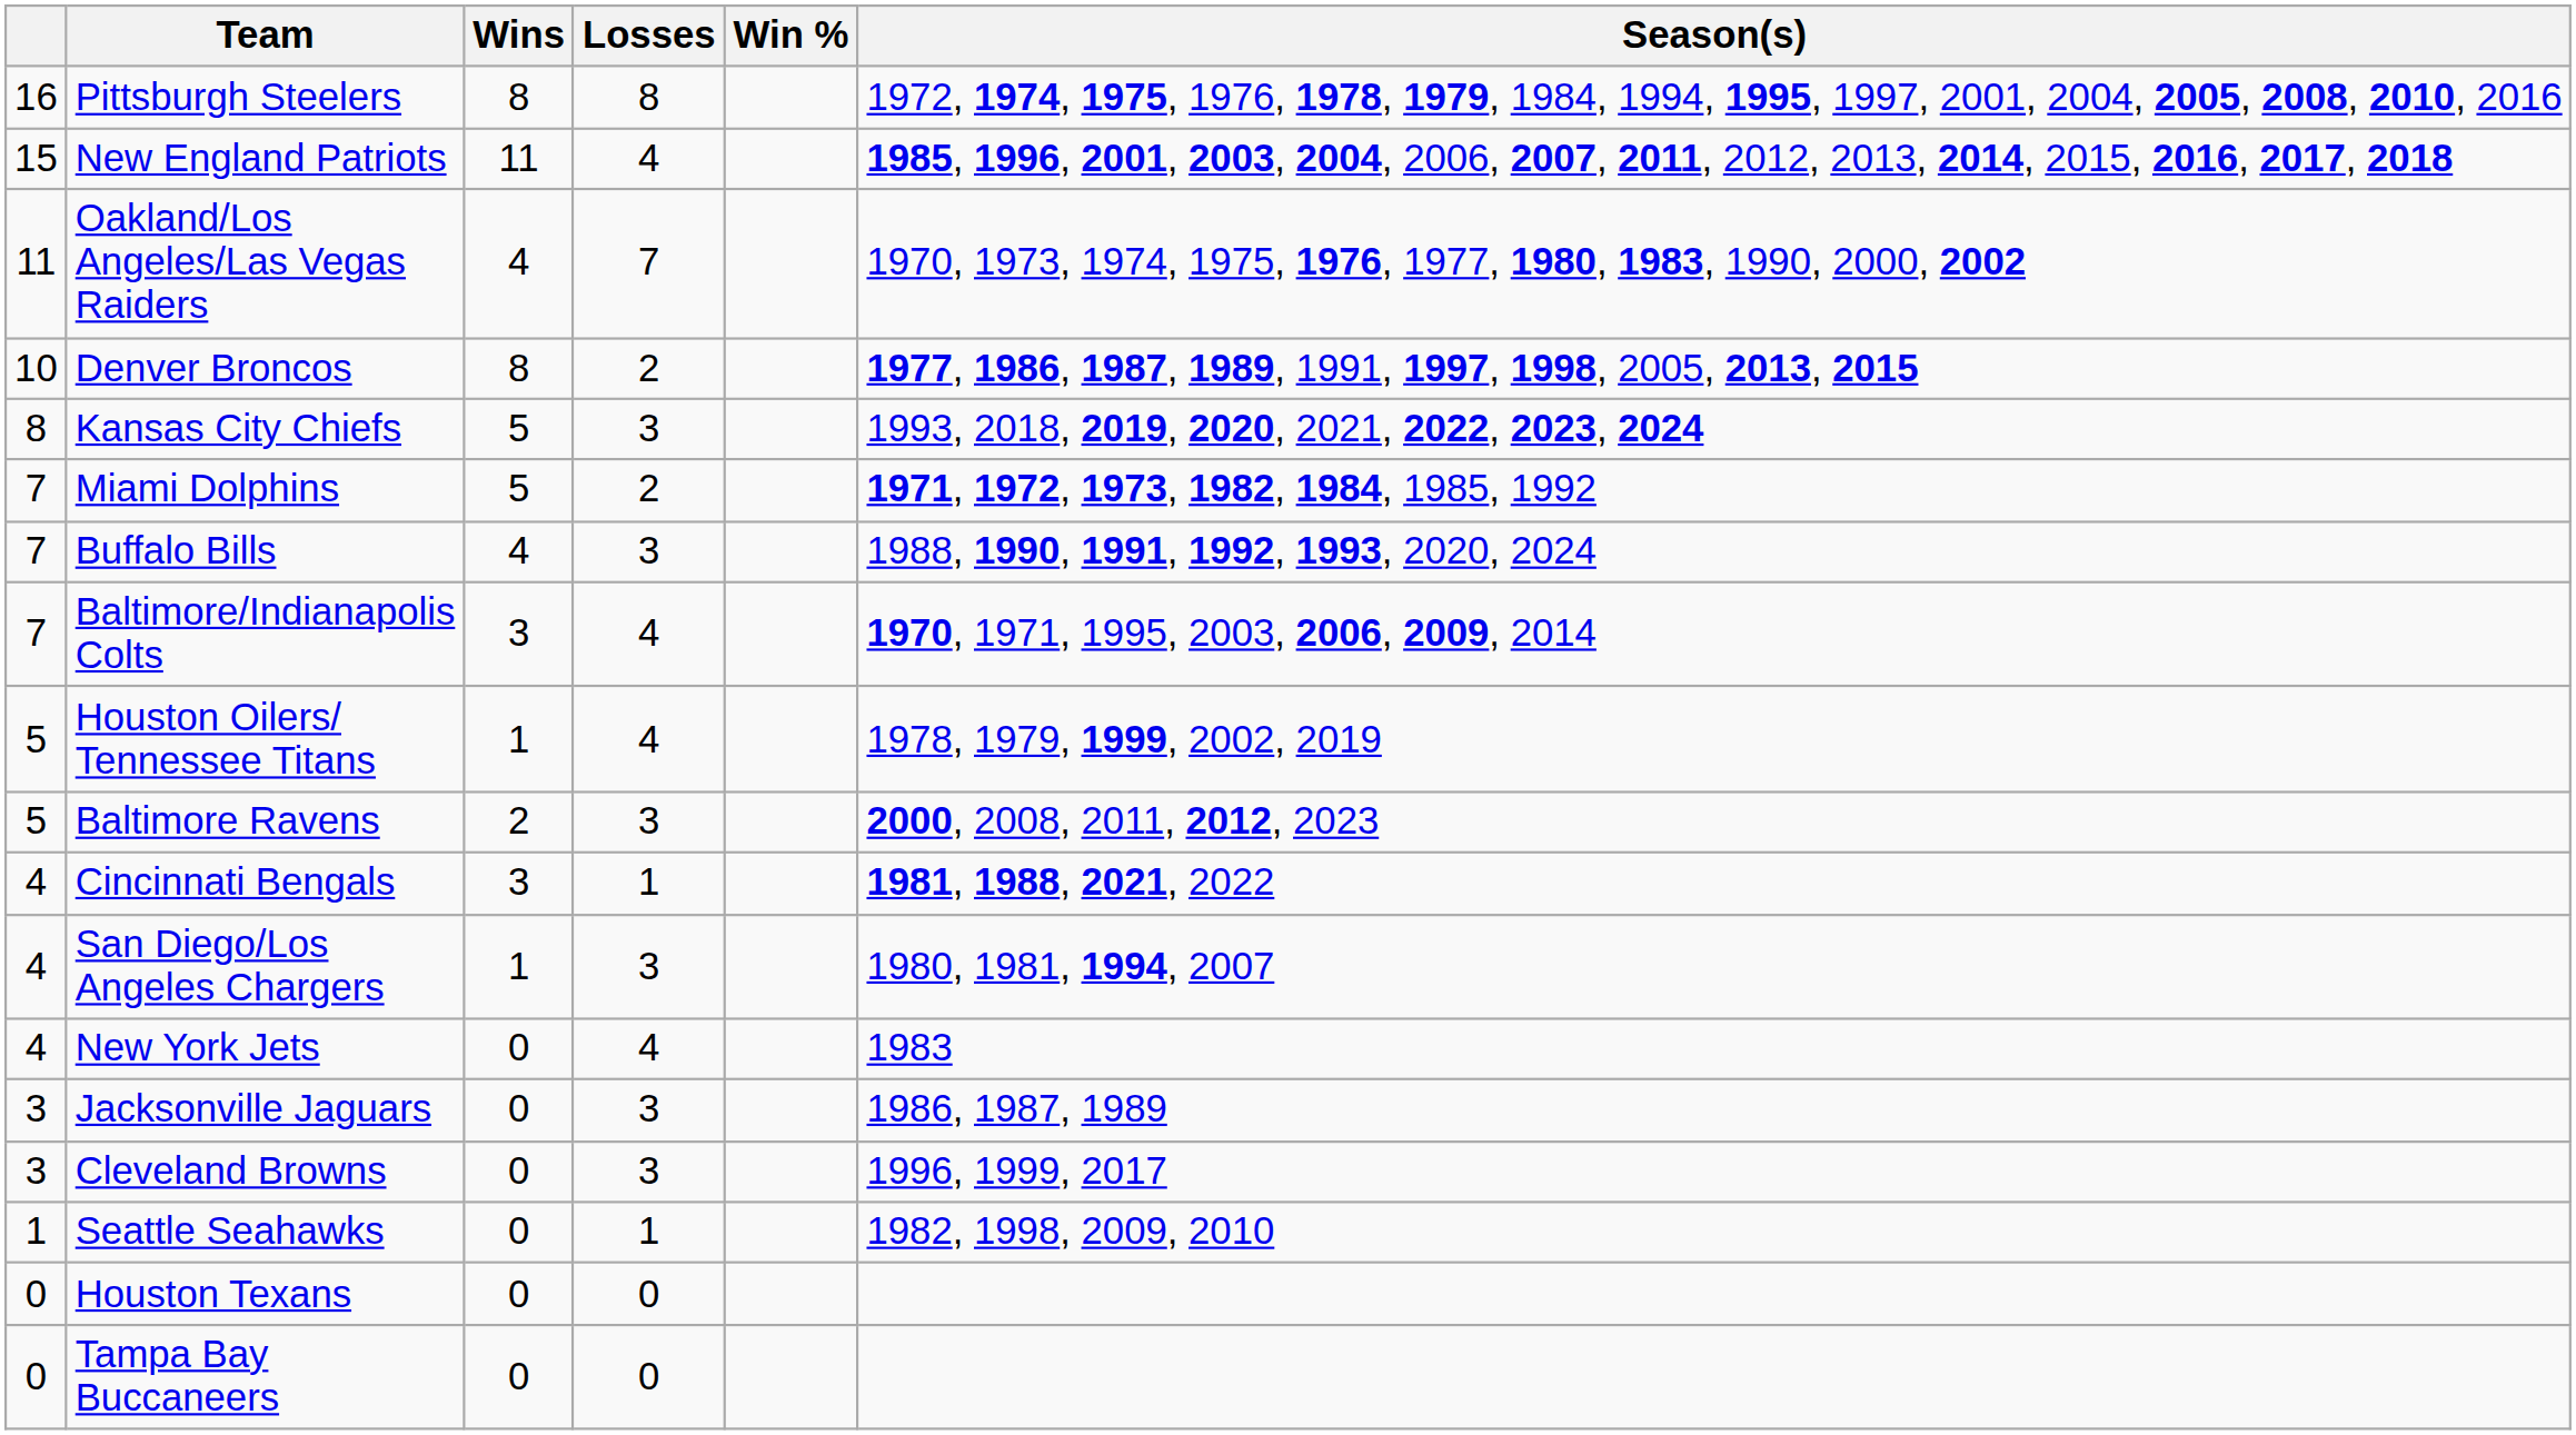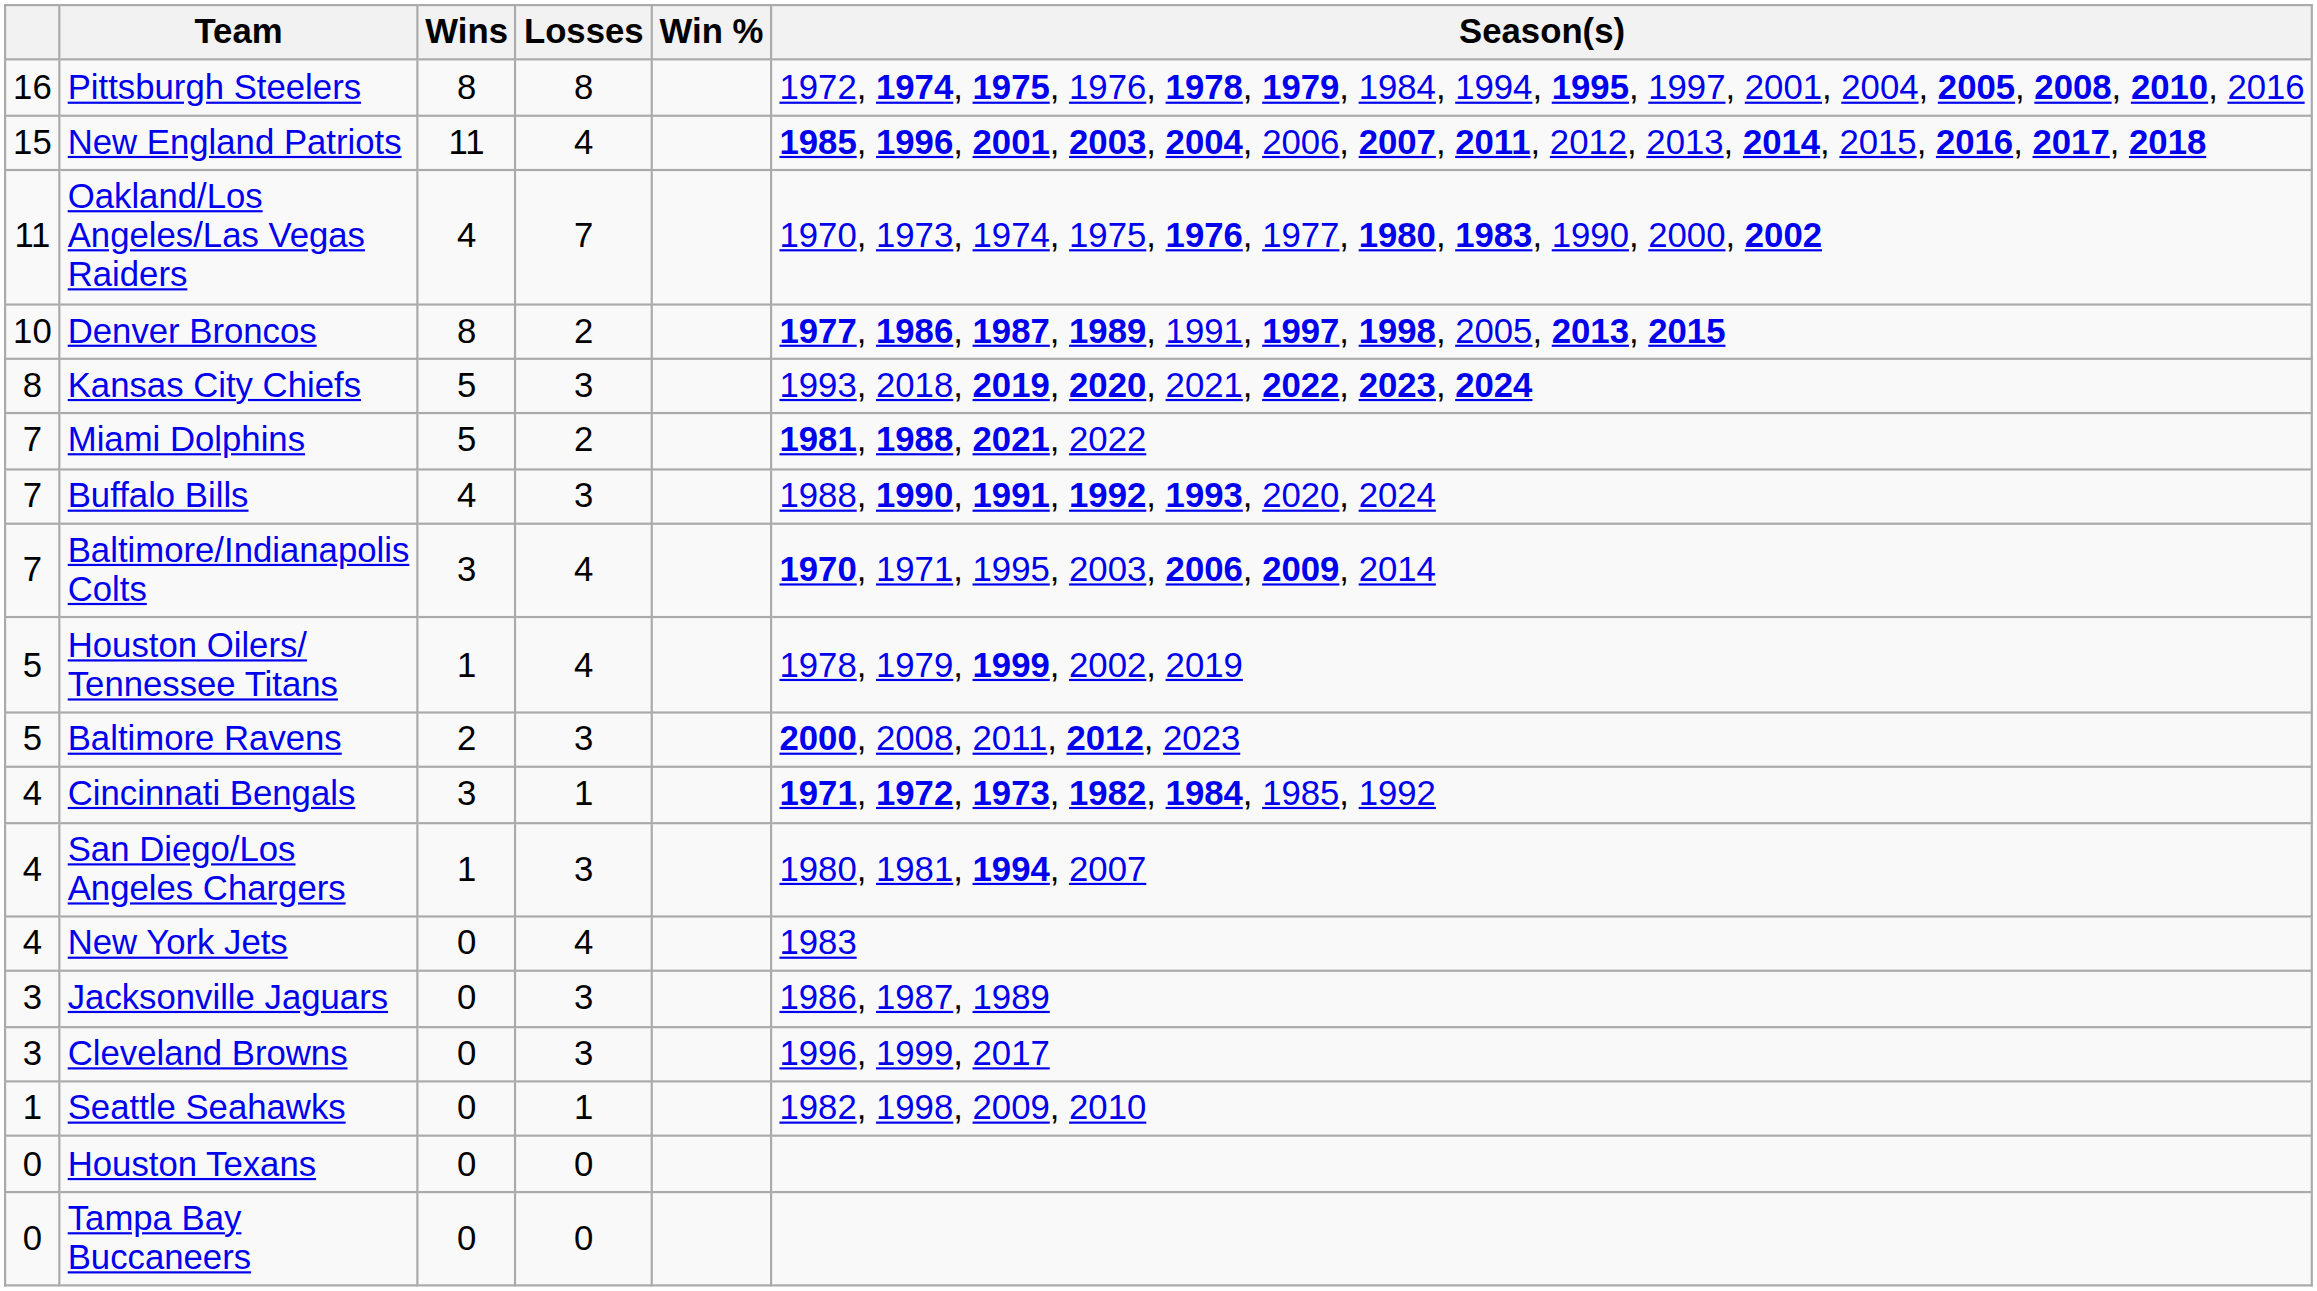 <table class="wikitable sortable plainrowheaders" style="text-align:center;">
 <tr>
 <th scope="col"></th>
 <th scope="col" style="width:150px;">Team</th>
 <th scope="col">Wins</th>
 <th scope="col">Losses</th>
 <th scope="col">Win %</th>
 <th scope="col" class="unsortable">Season(s)</th>
 </tr>
 <tr>
 <td>16</td>
 <td style="text-align:left;"><a href='#'>Pittsburgh Steelers</a></td>
 <td>8</td>
 <td>8</td>
 <td></td>
 <td style="text-align:left;"><a href='#'>1972</a>, <strong><a href='#'>1974</a></strong>, <strong><a href='#'>1975</a></strong>, <a href='#'>1976</a>, <strong><a href='#'>1978</a></strong>, <strong><a href='#'>1979</a></strong>, <a href='#'>1984</a>, <a href='#'>1994</a>, <strong><a href='#'>1995</a></strong>, <a href='#'>1997</a>, <a href='#'>2001</a>, <a href='#'>2004</a>, <strong><a href='#'>2005</a></strong>, <strong><a href='#'>2008</a></strong>, <strong><a href='#'>2010</a></strong>, <a href='#'>2016</a></td>
 </tr>
 <tr>
 <td>15</td>
 <td style="text-align:left;"><a href='#'>New England Patriots</a></td>
 <td>11</td>
 <td>4</td>
 <td></td>
 <td style="text-align:left;"><strong><a href='#'>1985</a></strong>, <strong><a href='#'>1996</a></strong>, <strong><a href='#'>2001</a></strong>, <strong><a href='#'>2003</a></strong>, <strong><a href='#'>2004</a></strong>, <a href='#'>2006</a>, <strong><a href='#'>2007</a></strong>, <strong><a href='#'>2011</a></strong>, <a href='#'>2012</a>, <a href='#'>2013</a>, <strong><a href='#'>2014</a></strong>, <a href='#'>2015</a>, <strong><a href='#'>2016</a></strong>, <strong><a href='#'>2017</a></strong>, <strong><a href='#'>2018</a></strong></td>
 </tr>
 <tr>
 <td>11</td>
 <td style="text-align:left;"><a href='#'>Oakland/Los Angeles/Las Vegas Raiders</a></td>
 <td>4</td>
 <td>7</td>
 <td></td>
 <td style="text-align:left;"><a href='#'>1970</a>, <a href='#'>1973</a>, <a href='#'>1974</a>, <a href='#'>1975</a>, <strong><a href='#'>1976</a></strong>, <a href='#'>1977</a>, <strong><a href='#'>1980</a></strong>, <strong><a href='#'>1983</a></strong>, <a href='#'>1990</a>, <a href='#'>2000</a>, <strong><a href='#'>2002</a></strong></td>
 </tr>
 <tr>
 <td>10</td>
 <td style="text-align:left;"><a href='#'>Denver Broncos</a></td>
 <td>8</td>
 <td>2</td>
 <td></td>
 <td style="text-align:left;"><strong><a href='#'>1977</a></strong>, <strong><a href='#'>1986</a></strong>, <strong><a href='#'>1987</a></strong>, <strong><a href='#'>1989</a></strong>, <a href='#'>1991</a>, <strong><a href='#'>1997</a></strong>, <strong><a href='#'>1998</a></strong>, <a href='#'>2005</a>, <strong><a href='#'>2013</a></strong>, <strong><a href='#'>2015</a></strong></td>
 </tr>
 <tr>
 <td>8</td>
 <td style="text-align:left;"><a href='#'>Kansas City Chiefs</a></td>
 <td>5</td>
 <td>3</td>
 <td></td>
 <td style="text-align:left;"><a href='#'>1993</a>, <a href='#'>2018</a>, <strong><a href='#'>2019</a></strong>, <strong><a href='#'>2020</a></strong>, <a href='#'>2021</a>, <strong><a href='#'>2022</a></strong>, <strong><a href='#'>2023</a></strong>, <strong><a href='#'>2024</a></strong></td>
 </tr>
 <tr>
 <td>7</td>
 <td style="text-align:left;"><a href='#'>Miami Dolphins</a></td>
 <td>5</td>
 <td>2</td>
 <td></td>
-<td style="text-align:left;"><strong><a href='#'>1971</a></strong>, <strong><a href='#'>1972</a></strong>, <strong><a href='#'>1973</a></strong>, <strong><a href='#'>1982</a></strong>, <strong><a href='#'>1984</a></strong>, <a href='#'>1985</a>, <a href='#'>1992</a></td>
+<td style="text-align:left;"><strong><a href='#'>1981</a></strong>, <strong><a href='#'>1988</a></strong>, <strong><a href='#'>2021</a></strong>, <a href='#'>2022</a></td>
 </tr>
 <tr>
 <td>7</td>
 <td style="text-align:left;"><a href='#'>Buffalo Bills</a></td>
 <td>4</td>
 <td>3</td>
 <td></td>
 <td style="text-align:left;"><a href='#'>1988</a>, <strong><a href='#'>1990</a></strong>, <strong><a href='#'>1991</a></strong>, <strong><a href='#'>1992</a></strong>, <strong><a href='#'>1993</a></strong>, <a href='#'>2020</a>, <a href='#'>2024</a></td>
 </tr>
 <tr>
 <td>7</td>
 <td style="text-align:left;"><a href='#'>Baltimore/Indianapolis Colts</a></td>
 <td>3</td>
 <td>4</td>
 <td></td>
 <td style="text-align:left;"><strong><a href='#'>1970</a></strong>, <a href='#'>1971</a>, <a href='#'>1995</a>, <a href='#'>2003</a>, <strong><a href='#'>2006</a></strong>, <strong><a href='#'>2009</a></strong>, <a href='#'>2014</a></td>
 </tr>
 <tr>
 <td>5</td>
 <td style="text-align:left;"><a href='#'>Houston Oilers/<br>Tennessee Titans</a></td>
 <td>1</td>
 <td>4</td>
 <td></td>
 <td style="text-align:left;"><a href='#'>1978</a>, <a href='#'>1979</a>, <strong><a href='#'>1999</a></strong>, <a href='#'>2002</a>, <a href='#'>2019</a></td>
 </tr>
 <tr>
 <td>5</td>
 <td style="text-align:left;"><a href='#'>Baltimore Ravens</a></td>
 <td>2</td>
 <td>3</td>
 <td></td>
 <td style="text-align:left;"><strong><a href='#'>2000</a></strong>, <a href='#'>2008</a>, <a href='#'>2011</a>, <strong><a href='#'>2012</a></strong>, <a href='#'>2023</a></td>
 </tr>
 <tr>
 <td>4</td>
 <td style="text-align:left;"><a href='#'>Cincinnati Bengals</a></td>
 <td>3</td>
 <td>1</td>
 <td></td>
-<td style="text-align:left;"><strong><a href='#'>1981</a></strong>, <strong><a href='#'>1988</a></strong>, <strong><a href='#'>2021</a></strong>, <a href='#'>2022</a></td>
+<td style="text-align:left;"><strong><a href='#'>1971</a></strong>, <strong><a href='#'>1972</a></strong>, <strong><a href='#'>1973</a></strong>, <strong><a href='#'>1982</a></strong>, <strong><a href='#'>1984</a></strong>, <a href='#'>1985</a>, <a href='#'>1992</a></td>
 </tr>
 <tr>
 <td>4</td>
 <td style="text-align:left;"><a href='#'>San Diego/Los Angeles Chargers</a></td>
 <td>1</td>
 <td>3</td>
 <td></td>
 <td style="text-align:left;"><a href='#'>1980</a>, <a href='#'>1981</a>, <strong><a href='#'>1994</a></strong>, <a href='#'>2007</a></td>
 </tr>
 <tr>
 <td>4</td>
 <td style="text-align:left;"><a href='#'>New York Jets</a></td>
 <td>0</td>
 <td>4</td>
 <td></td>
 <td style="text-align:left;"><a href='#'>1983</a></td>
 </tr>
 <tr>
 <td>3</td>
 <td style="text-align:left;"><a href='#'>Jacksonville Jaguars</a></td>
 <td>0</td>
 <td>3</td>
 <td></td>
 <td style="text-align:left;"><a href='#'>1986</a>, <a href='#'>1987</a>, <a href='#'>1989</a></td>
 </tr>
 <tr>
 <td>3</td>
 <td style="text-align:left;"><a href='#'>Cleveland Browns</a></td>
 <td>0</td>
 <td>3</td>
 <td></td>
 <td style="text-align:left;"><a href='#'>1996</a>, <a href='#'>1999</a>, <a href='#'>2017</a></td>
 </tr>
 <tr>
 <td>1</td>
 <td style="text-align:left;"><a href='#'>Seattle Seahawks</a></td>
 <td>0</td>
 <td>1</td>
 <td></td>
 <td style="text-align:left;"><a href='#'>1982</a>, <a href='#'>1998</a>, <a href='#'>2009</a>, <a href='#'>2010</a></td>
 </tr>
 <tr>
 <td>0</td>
 <td style="text-align:left;"><a href='#'>Houston Texans</a></td>
 <td>0</td>
 <td>0</td>
 <td></td>
 <td style="text-align:left;"></td>
 </tr>
 <tr>
 <td>0</td>
 <td style="text-align:left;"><a href='#'>Tampa Bay Buccaneers</a></td>
 <td>0</td>
 <td>0</td>
 <td></td>
 <td style="text-align:left;"></td>
 </tr>
 </table>
